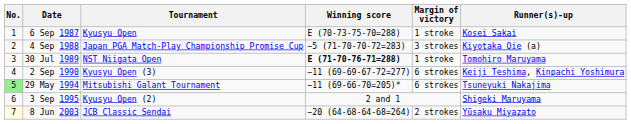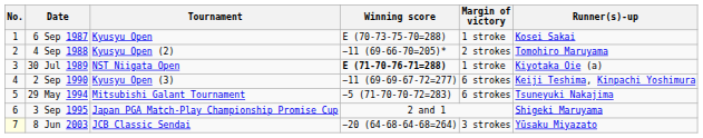 <table class="wikitable" style="font-size:95%;">
 <tr>
 <th>No.</th>
 <th>Date</th>
 <th>Tournament</th>
 <th>Winning score</th>
 <th>Margin of<br>victory</th>
 <th>Runner(s)-up</th>
 </tr>
 <tr>
 <td align=center>1</td>
 <td align=right>6 Sep <a href='#'>1987</a></td>
 <td><a href='#'>Kyusyu Open</a></td>
 <td>E (70-73-75-70=288)</td>
 <td>1 stroke</td>
 <td> <a href='#'>Kosei Sakai</a></td>
 </tr>
 <tr>
 <td align=center>2</td>
 <td align=right>4 Sep <a href='#'>1988</a></td>
-<td><a href='#'>Japan PGA Match-Play Championship Promise Cup</a></td>
-<td>−5 (71-70-70-72=283)</td>
-<td>3 strokes</td>
-<td> <a href='#'>Kiyotaka Oie</a> (a)</td>
+<td><a href='#'>Kyusyu Open</a> (2)</td>
+<td>−11 (69-66-70=205)*</td>
+<td>2 strokes</td>
+<td> <a href='#'>Tomohiro Maruyama</a></td>
 </tr>
 <tr>
 <td align=center>3</td>
 <td align=right>30 Jul <a href='#'>1989</a></td>
 <td><a href='#'>NST Niigata Open</a></td>
 <td><strong>E (71-70-76-71=288)</strong></td>
 <td>1 stroke</td>
-<td> <a href='#'>Tomohiro Maruyama</a></td>
+<td> <a href='#'>Kiyotaka Oie</a> (a)</td>
 </tr>
 <tr>
 <td align=center>4</td>
 <td align=right>2 Sep <a href='#'>1990</a></td>
 <td><a href='#'>Kyusyu Open</a> (3)</td>
 <td>−11 (69-69-67-72=277)</td>
 <td>6 strokes</td>
 <td> <a href='#'>Keiji Teshima</a>,  <a href='#'>Kinpachi Yoshimura</a></td>
 </tr>
 <tr>
-<td align=center style="background: lightgreen;">5</td>
+<td align=center>5</td>
 <td align=right>29 May <a href='#'>1994</a></td>
 <td><a href='#'>Mitsubishi Galant Tournament</a></td>
-<td>−11 (69-66-70=205)*</td>
+<td>−5 (71-70-70-72=283)</td>
 <td>6 strokes</td>
 <td> <a href='#'>Tsuneyuki Nakajima</a></td>
 </tr>
 <tr>
 <td align=center>6</td>
 <td align=right>3 Sep <a href='#'>1995</a></td>
-<td><a href='#'>Kyusyu Open</a> (2)</td>
+<td><a href='#'>Japan PGA Match-Play Championship Promise Cup</a></td>
 <td colspan=2 align=center>2 and 1</td>
 <td> <a href='#'>Shigeki Maruyama</a></td>
 </tr>
 <tr>
 <td align=center style="background: lightyellow;">7</td>
 <td align=right>8 Jun <a href='#'>2003</a></td>
 <td><a href='#'>JCB Classic Sendai</a></td>
 <td>−20 (64-68-64-68=264)</td>
-<td>2 strokes</td>
+<td>3 strokes</td>
 <td> <a href='#'>Yūsaku Miyazato</a></td>
 </tr>
 </table>
